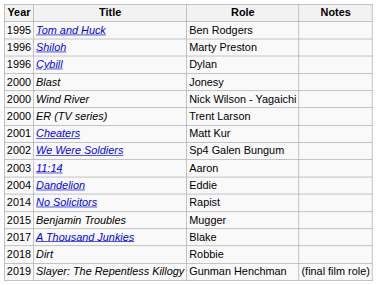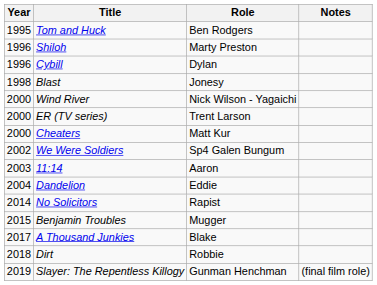 <table class="wikitable">
 <tr>
 <th>Year</th>
 <th>Title</th>
 <th>Role</th>
 <th>Notes</th>
 </tr>
 <tr>
 <td>1995</td>
 <td><em><a href='#'>Tom and Huck</a></em></td>
 <td>Ben Rodgers</td>
 <td></td>
 </tr>
 <tr>
 <td>1996</td>
 <td><em><a href='#'>Shiloh</a></em></td>
 <td>Marty Preston</td>
 <td></td>
 </tr>
 <tr>
 <td>1996</td>
 <td><em><a href='#'>Cybill</a></em></td>
 <td>Dylan</td>
 <td></td>
 </tr>
 <tr>
-<td>2000</td>
+<td>1998</td>
 <td><em>Blast</em></td>
 <td>Jonesy</td>
 <td></td>
 </tr>
 <tr>
 <td>2000</td>
 <td><em>Wind River</em></td>
 <td>Nick Wilson - Yagaichi</td>
 <td></td>
 </tr>
 <tr>
 <td>2000</td>
 <td><em>ER (TV series)</em></td>
 <td>Trent Larson</td>
 </tr>
 <tr>
-<td>2001</td>
+<td>2000</td>
 <td><em><a href='#'>Cheaters</a></em></td>
 <td>Matt Kur</td>
 <td></td>
 </tr>
 <tr>
 <td>2002</td>
 <td><em><a href='#'>We Were Soldiers</a></em></td>
 <td>Sp4 Galen Bungum</td>
 <td></td>
 </tr>
 <tr>
 <td>2003</td>
 <td><em><a href='#'>11:14</a></em></td>
 <td>Aaron</td>
 <td></td>
 </tr>
 <tr>
 <td>2004</td>
 <td><em><a href='#'>Dandelion</a></em></td>
 <td>Eddie</td>
 <td></td>
 </tr>
 <tr>
 <td>2014</td>
 <td><em><a href='#'>No Solicitors</a></em></td>
 <td>Rapist</td>
 <td></td>
 </tr>
 <tr>
 <td>2015</td>
 <td><em>Benjamin Troubles</em></td>
 <td>Mugger</td>
 <td></td>
 </tr>
 <tr>
 <td>2017</td>
 <td><em><a href='#'>A Thousand Junkies</a></em></td>
 <td>Blake</td>
 <td></td>
 </tr>
 <tr>
 <td>2018</td>
 <td><em>Dirt</em></td>
 <td>Robbie</td>
 <td></td>
 </tr>
 <tr>
 <td>2019</td>
 <td><em>Slayer: The Repentless Killogy</em></td>
 <td>Gunman Henchman</td>
 <td>(final film role)</td>
 </tr>
 </table>
